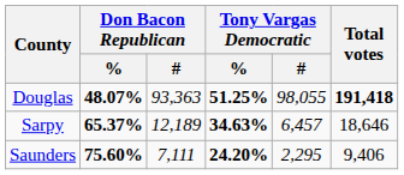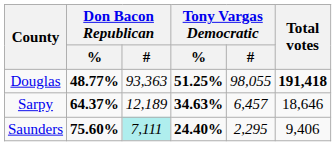 <table class="wikitable sortable">
 <tr>
 <th rowspan="2" colspan="1" style="text-align:center">County</th>
 <th colspan="2" style="text-align: center;"><a href='#'>Don Bacon</a><br><em>Republican</em></th>
 <th colspan="2" style="text-align: center;"><a href='#'>Tony Vargas</a><br><em>Democratic</em></th>
 <th rowspan="2" colspan="1" style="text-align: center;">Total<br>votes</th>
 </tr>
 <tr>
 <th colspan="1" style="text-align: center;">%</th>
 <th colspan="1" style="text-align: center;">#</th>
 <th colspan="1" style="text-align: center;">%</th>
 <th colspan="1" style="text-align: center;">#</th>
 </tr>
 <tr>
 <td align="center"  ><a href='#'>Douglas</a></td>
-<td align="center"><strong>48.07%</strong></td>
+<td align="center"><strong>48.77%</strong></td>
 <td align="center"><em>93,363</em></td>
 <td align="center"><strong>51.25%</strong></td>
 <td align="center"><em>98,055</em></td>
 <td align="center"><strong>191,418</strong></td>
 </tr>
 <tr>
 <td align="center"  ><a href='#'>Sarpy</a></td>
-<td align="center"><strong>65.37%</strong></td>
+<td align="center"><strong>64.37%</strong></td>
 <td align="center"><em>12,189</em></td>
 <td align="center"><strong>34.63%</strong></td>
 <td align="center"><em>6,457</em></td>
 <td align="center">18,646</td>
 </tr>
 <tr>
 <td align="center" ><a href='#'>Saunders</a></td>
 <td align="center"><strong>75.60%</strong></td>
-<td align="center"><em>7,111</em></td>
-<td align="center"><strong>24.20%</strong></td>
+<td align="center" style="background: paleturquoise;"><em>7,111</em></td>
+<td align="center"><strong>24.40%</strong></td>
 <td align="center"><em>2,295</em></td>
 <td align="center">9,406</td>
 </tr>
 </table>
